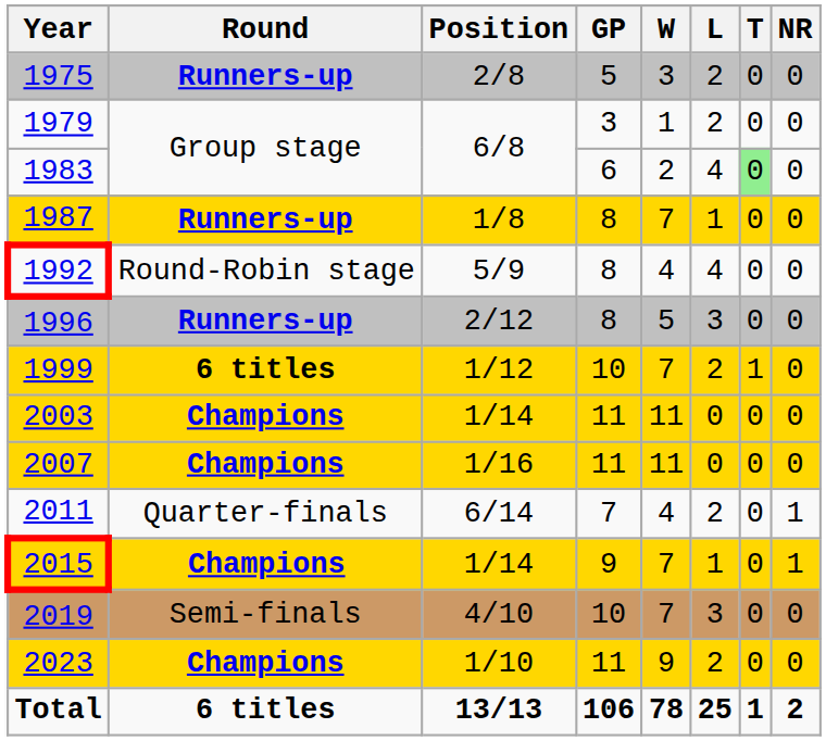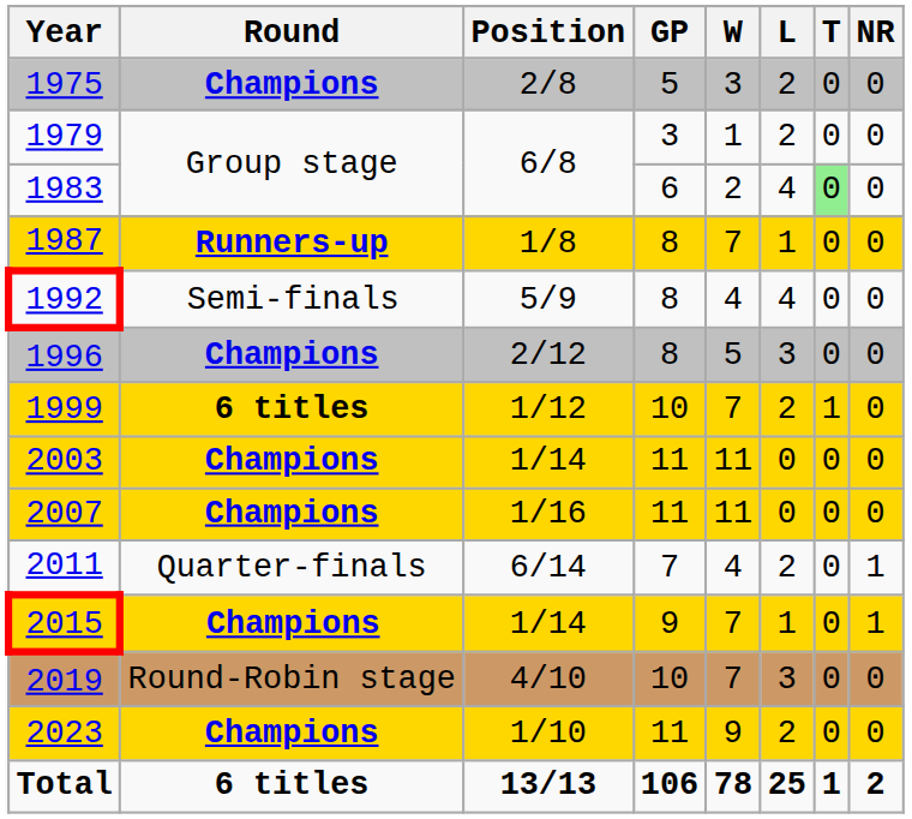 <table class="wikitable" style="text-align: center;">
 <tr>
 </tr>
 <tr>
 <th>Year</th>
 <th>Round</th>
 <th>Position</th>
 <th>GP</th>
 <th>W</th>
 <th>L</th>
 <th>T</th>
 <th>NR</th>
 </tr>
 <tr style="background:silver;">
 <td> <a href='#'>1975</a></td>
-<td><strong><a href='#'>Runners-up</a></strong></td>
+<td><strong><a href='#'>Champions</a></strong></td>
 <td>2/8</td>
 <td>5</td>
 <td>3</td>
 <td>2</td>
 <td>0</td>
 <td>0</td>
 </tr>
 <tr>
 <td> <a href='#'>1979</a></td>
 <td rowspan=2>Group stage</td>
 <td rowspan=2>6/8</td>
 <td>3</td>
 <td>1</td>
 <td>2</td>
 <td>0</td>
 <td>0</td>
 </tr>
 <tr>
 <td> <a href='#'>1983</a></td>
 <td>6</td>
 <td>2</td>
 <td>4</td>
 <td style="background: lightgreen;">0</td>
 <td>0</td>
 </tr>
 <tr style="background:gold;">
 <td>  <a href='#'>1987</a></td>
 <td><strong><a href='#'>Runners-up</a></strong></td>
 <td>1/8</td>
 <td>8</td>
 <td>7</td>
 <td>1</td>
 <td>0</td>
 <td>0</td>
 </tr>
 <tr>
 <td style="border: 3px solid red">  <a href='#'>1992</a></td>
-<td>Round-Robin stage</td>
+<td>Semi-finals</td>
 <td>5/9</td>
 <td>8</td>
 <td>4</td>
 <td>4</td>
 <td>0</td>
 <td>0</td>
 </tr>
 <tr style="background:silver;">
 <td>   <a href='#'>1996</a></td>
-<td><strong><a href='#'>Runners-up</a></strong></td>
+<td><strong><a href='#'>Champions</a></strong></td>
 <td>2/12</td>
 <td>8</td>
 <td>5</td>
 <td>3</td>
 <td>0</td>
 <td>0</td>
 </tr>
 <tr style="background:gold;">
 <td> <a href='#'>1999</a></td>
 <td><strong>6 titles</strong></td>
 <td>1/12</td>
 <td>10</td>
 <td>7</td>
 <td>2</td>
 <td>1</td>
 <td>0</td>
 </tr>
 <tr style="background:gold;">
 <td> <a href='#'>2003</a></td>
 <td><strong><a href='#'>Champions</a></strong></td>
 <td>1/14</td>
 <td>11</td>
 <td>11</td>
 <td>0</td>
 <td>0</td>
 <td>0</td>
 </tr>
 <tr style="background:gold;">
 <td> <a href='#'>2007</a></td>
 <td><strong><a href='#'>Champions</a></strong></td>
 <td>1/16</td>
 <td>11</td>
 <td>11</td>
 <td>0</td>
 <td>0</td>
 <td>0</td>
 </tr>
 <tr>
 <td>   <a href='#'>2011</a></td>
 <td>Quarter-finals</td>
 <td>6/14</td>
 <td>7</td>
 <td>4</td>
 <td>2</td>
 <td>0</td>
 <td>1</td>
 </tr>
 <tr style="background:gold;">
 <td style="border: 3px solid red">  <a href='#'>2015</a></td>
 <td><strong><a href='#'>Champions</a> </strong></td>
 <td>1/14</td>
 <td>9</td>
 <td>7</td>
 <td>1</td>
 <td>0</td>
 <td>1</td>
 </tr>
 <tr style="background:#c96;">
 <td>  <a href='#'>2019</a></td>
-<td>Semi-finals</td>
+<td>Round-Robin stage</td>
 <td>4/10</td>
 <td>10</td>
 <td>7</td>
 <td>3</td>
 <td>0</td>
 <td>0</td>
 </tr>
 <tr style="background:gold;">
 <td> <a href='#'>2023</a></td>
 <td><strong><a href='#'>Champions</a></strong></td>
 <td>1/10</td>
 <td>11</td>
 <td>9</td>
 <td>2</td>
 <td>0</td>
 <td>0</td>
 </tr>
 <tr>
 <td><strong>Total</strong></td>
 <td><strong>6 titles</strong></td>
 <td><strong>13/13</strong></td>
 <td><strong>106</strong></td>
 <td><strong>78</strong></td>
 <td><strong>25</strong></td>
 <td><strong>1</strong></td>
 <td><strong>2</strong></td>
 </tr>
 </table>
